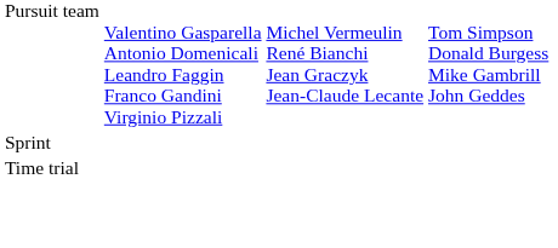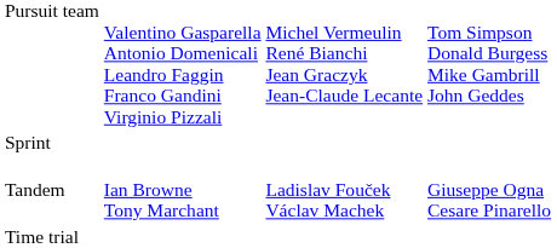 <table>
 <tr valign="top">
 <td>Pursuit team<br></td>
 <td><br><a href='#'>Valentino Gasparella</a><br><a href='#'>Antonio Domenicali</a><br><a href='#'>Leandro Faggin</a><br><a href='#'>Franco Gandini</a><br><a href='#'>Virginio Pizzali</a></td>
 <td><br><a href='#'>Michel Vermeulin</a><br><a href='#'>René Bianchi</a><br><a href='#'>Jean Graczyk</a><br><a href='#'>Jean-Claude Lecante</a></td>
 <td><br><a href='#'>Tom Simpson</a><br><a href='#'>Donald Burgess</a><br><a href='#'>Mike Gambrill</a><br><a href='#'>John Geddes</a></td>
 </tr>
 <tr>
 <td>Sprint<br></td>
 <td></td>
 <td></td>
 <td></td>
 </tr>
 <tr>
+<td>Tandem<br></td>
+<td><br><a href='#'>Ian Browne</a><br><a href='#'>Tony Marchant</a></td>
+<td><br><a href='#'>Ladislav Fouček</a><br><a href='#'>Václav Machek</a></td>
+<td><br><a href='#'>Giuseppe Ogna</a><br><a href='#'>Cesare Pinarello</a></td>
+</tr>
+<tr>
 <td>Time trial<br></td>
 <td></td>
 <td></td>
 <td></td>
 </tr>
 </table>
